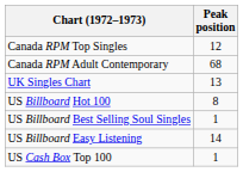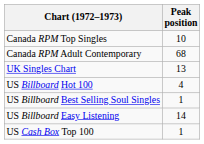 <table class="wikitable sortable">
 <tr>
 <th>Chart (1972–1973)</th>
 <th>Peak<br>position</th>
 </tr>
 <tr>
 <td>Canada <em>RPM</em> Top Singles</td>
-<td style="text-align:center;">12</td>
+<td style="text-align:center;">10</td>
 </tr>
 <tr>
 <td>Canada <em>RPM</em> Adult Contemporary</td>
 <td style="text-align:center;">68</td>
 </tr>
 <tr>
 <td><a href='#'>UK Singles Chart</a></td>
 <td style="text-align:center;">13</td>
 </tr>
 <tr>
 <td>US <em><a href='#'>Billboard</a></em> <a href='#'>Hot 100</a></td>
-<td style="text-align:center;">8</td>
+<td style="text-align:center;">4</td>
 </tr>
 <tr>
 <td>US <em>Billboard</em> <a href='#'>Best Selling Soul Singles</a></td>
 <td style="text-align:center;">1</td>
 </tr>
 <tr>
 <td>US <em>Billboard</em> <a href='#'>Easy Listening</a></td>
 <td style="text-align:center;">14</td>
 </tr>
 <tr>
 <td>US <em><a href='#'>Cash Box</a></em> Top 100</td>
 <td style="text-align:center;">1</td>
 </tr>
 </table>
